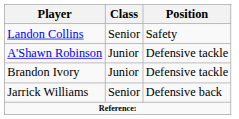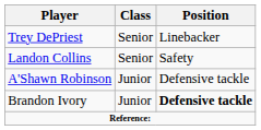 <table class="wikitable">
 <tr ;>
 <th>Player</th>
 <th>Class</th>
 <th>Position</th>
+</tr>
+<tr>
+<td><a href='#'>Trey DePriest</a></td>
+<td>Senior</td>
+<td>Linebacker</td>
 </tr>
 <tr>
 <td><a href='#'>Landon Collins</a></td>
 <td>Senior</td>
 <td>Safety</td>
 </tr>
 <tr>
 <td><a href='#'>A'Shawn Robinson</a></td>
 <td>Junior</td>
 <td>Defensive tackle</td>
 </tr>
 <tr>
 <td>Brandon Ivory</td>
 <td>Junior</td>
-<td>Defensive tackle</td>
-</tr>
-<tr>
-<td>Jarrick Williams</td>
-<td>Senior</td>
-<td>Defensive back</td>
+<td><strong>Defensive tackle</strong></td>
 </tr>
 <tr>
 <td colspan="3" style="font-size: 8pt" align="center"><strong>Reference:</strong></td>
 </tr>
 </table>
